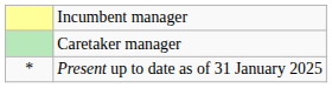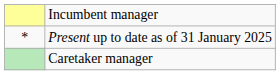 <table class="wikitable">
 <tr>
 <td style="background:#ff9; width:40px; text-align:center;"></td>
 <td>Incumbent manager</td>
 </tr>
 <tr>
+<td style="width:40px; text-align:center;">*</td>
+<td><em>Present</em> up to date as of 31 January 2025</td>
+</tr>
+<tr>
 <td style="background:#b7e8b9; width:40px; text-align:center;"></td>
 <td>Caretaker manager</td>
 </tr>
-<tr>
-<td style="width:40px; text-align:center;">*</td>
-<td><em>Present</em> up to date as of 31 January 2025</td>
-</tr>
 </table>
